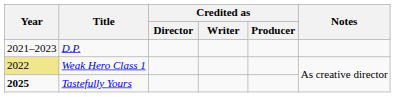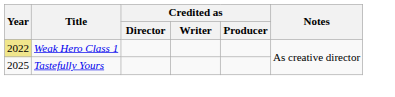 <table class="wikitable sortable">
 <tr>
 <th rowspan="2">Year</th>
 <th rowspan="2">Title</th>
 <th colspan="3">Credited as</th>
 <th rowspan="2" scope="col" class="unsortable">Notes</th>
 </tr>
 <tr>
 <th width="65">Director</th>
 <th width="65">Writer</th>
 <th width="65">Producer</th>
 </tr>
 <tr>
-<td>2021–2023</td>
-<td><em><a href='#'>D.P.</a></em></td>
-<td></td>
-<td></td>
-<td></td>
-<td></td>
-</tr>
-<tr>
 <td style="background: khaki;">2022</td>
 <td><em><a href='#'>Weak Hero Class 1</a></em></td>
 <td></td>
 <td></td>
 <td></td>
 <td rowspan="2">As creative director</td>
 </tr>
 <tr>
-<td><strong>2025</strong></td>
+<td>2025</td>
 <td><em><a href='#'>Tastefully Yours</a></em></td>
 <td></td>
 <td></td>
 <td></td>
 </tr>
 </table>
